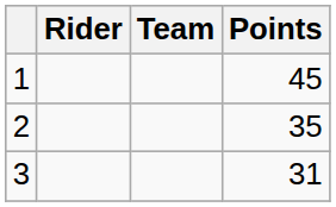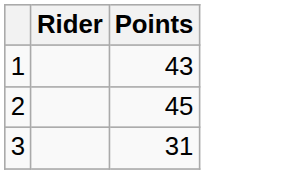 <table class=wikitable>
 <tr>
 <th></th>
 <th>Rider</th>
-<th>Team</th>
 <th>Points</th>
 </tr>
 <tr>
 <td>1</td>
 <td> </td>
+<td align=right>43</td>
+</tr>
+<tr>
+<td>2</td>
 <td></td>
 <td align=right>45</td>
 </tr>
 <tr>
-<td>2</td>
-<td></td>
-<td></td>
-<td align=right>35</td>
-</tr>
-<tr>
 <td>3</td>
-<td></td>
 <td></td>
 <td align=right>31</td>
 </tr>
 </table>
